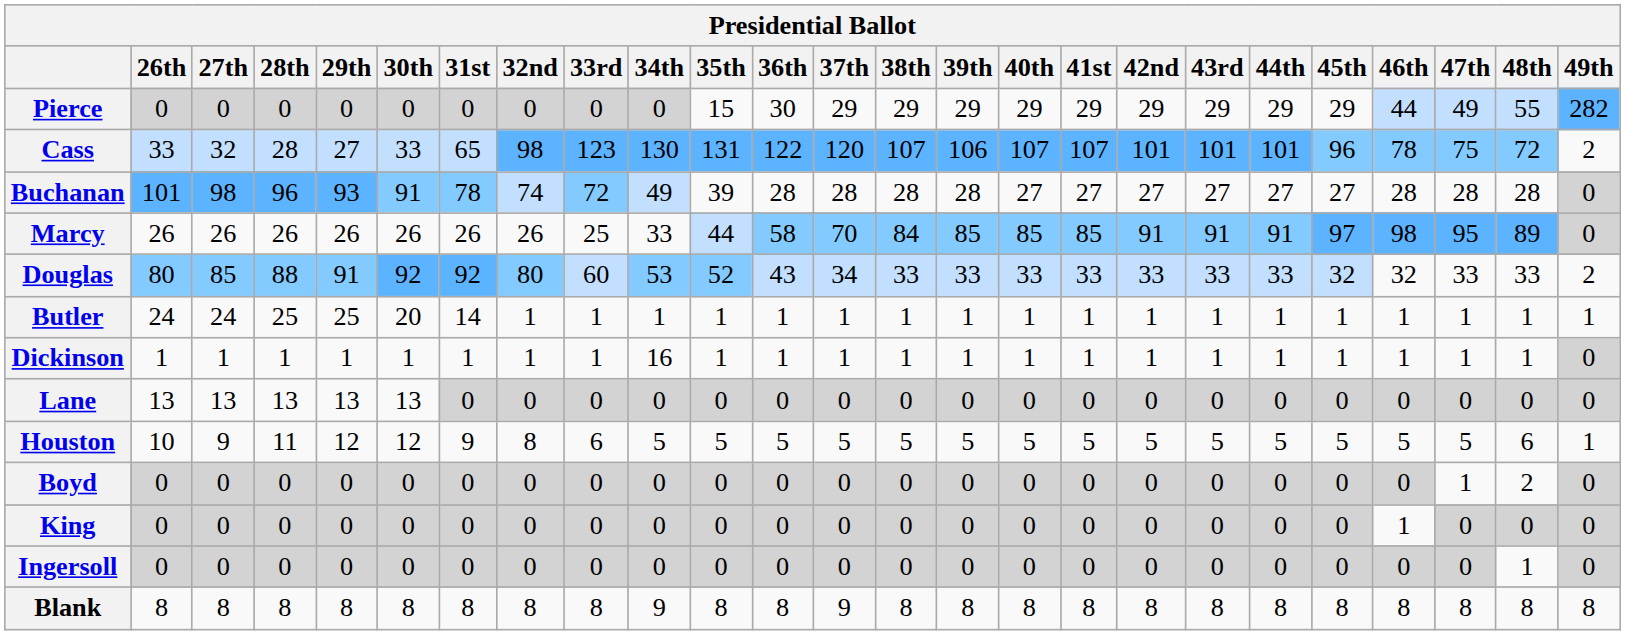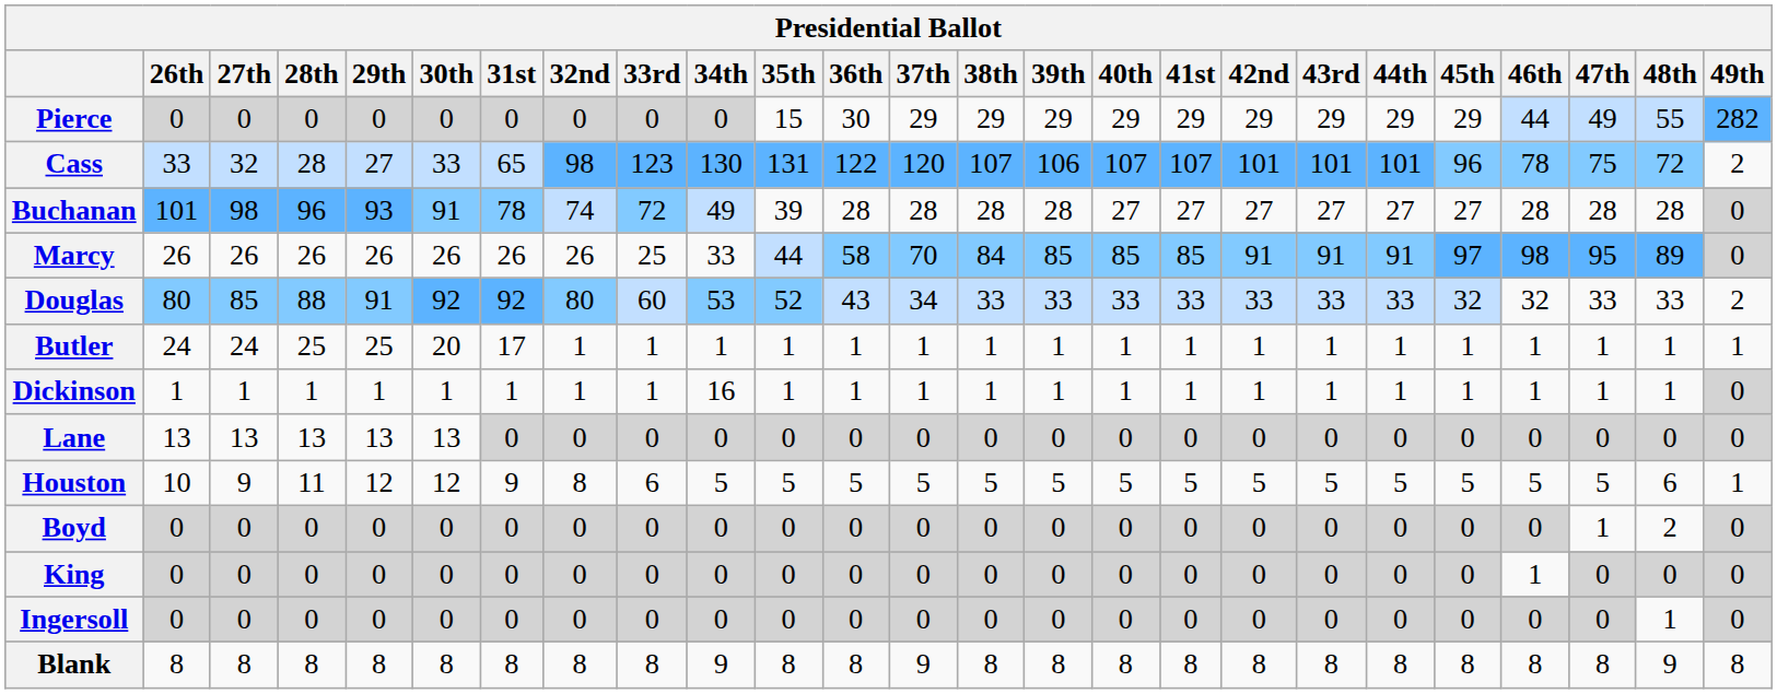 <table class="wikitable sortable" style="text-align:center">
 <tr>
 <th colspan="34"><strong>Presidential Ballot</strong></th>
 </tr>
 <tr>
 <th></th>
 <th>26th</th>
 <th>27th</th>
 <th>28th</th>
 <th>29th</th>
 <th>30th</th>
 <th>31st</th>
 <th>32nd</th>
 <th>33rd</th>
 <th>34th</th>
 <th>35th</th>
 <th>36th</th>
 <th>37th</th>
 <th>38th</th>
 <th>39th</th>
 <th>40th</th>
 <th>41st</th>
 <th>42nd</th>
 <th>43rd</th>
 <th>44th</th>
 <th>45th</th>
 <th>46th</th>
 <th>47th</th>
 <th>48th</th>
 <th>49th</th>
 </tr>
 <tr>
 <th><a href='#'>Pierce</a></th>
 <td style="background:#d3d3d3">0</td>
 <td style="background:#d3d3d3">0</td>
 <td style="background:#d3d3d3">0</td>
 <td style="background:#d3d3d3">0</td>
 <td style="background:#d3d3d3">0</td>
 <td style="background:#d3d3d3">0</td>
 <td style="background:#d3d3d3">0</td>
 <td style="background:#d3d3d3">0</td>
 <td style="background:#d3d3d3">0</td>
 <td>15</td>
 <td>30</td>
 <td>29</td>
 <td>29</td>
 <td>29</td>
 <td>29</td>
 <td>29</td>
 <td>29</td>
 <td>29</td>
 <td>29</td>
 <td>29</td>
 <td style="background:#c2dfff">44</td>
 <td style="background:#c2dfff">49</td>
 <td style="background:#c2dfff">55</td>
 <td style="background:#5cb3ff">282</td>
 </tr>
 <tr>
 <th><a href='#'>Cass</a></th>
 <td style="background:#c2dfff">33</td>
 <td style="background:#c2dfff">32</td>
 <td style="background:#c2dfff">28</td>
 <td style="background:#c2dfff">27</td>
 <td style="background:#c2dfff">33</td>
 <td style="background:#c2dfff">65</td>
 <td style="background:#5cb3ff">98</td>
 <td style="background:#5cb3ff">123</td>
 <td style="background:#5cb3ff">130</td>
 <td style="background:#5cb3ff">131</td>
 <td style="background:#5cb3ff">122</td>
 <td style="background:#5cb3ff">120</td>
 <td style="background:#5cb3ff">107</td>
 <td style="background:#5cb3ff">106</td>
 <td style="background:#5cb3ff">107</td>
 <td style="background:#5cb3ff">107</td>
 <td style="background:#5cb3ff">101</td>
 <td style="background:#5cb3ff">101</td>
 <td style="background:#5cb3ff">101</td>
 <td style="background:#82caff">96</td>
 <td style="background:#82caff">78</td>
 <td style="background:#82caff">75</td>
 <td style="background:#82caff">72</td>
 <td>2</td>
 </tr>
 <tr>
 <th><a href='#'>Buchanan</a></th>
 <td style="background:#5cb3ff">101</td>
 <td style="background:#5cb3ff">98</td>
 <td style="background:#5cb3ff">96</td>
 <td style="background:#5cb3ff">93</td>
 <td style="background:#82caff">91</td>
 <td style="background:#82caff">78</td>
 <td style="background:#c2dfff">74</td>
 <td style="background:#82caff">72</td>
 <td style="background:#c2dfff">49</td>
 <td>39</td>
 <td>28</td>
 <td>28</td>
 <td>28</td>
 <td>28</td>
 <td>27</td>
 <td>27</td>
 <td>27</td>
 <td>27</td>
 <td>27</td>
 <td>27</td>
 <td>28</td>
 <td>28</td>
 <td>28</td>
 <td style="background:#d3d3d3">0</td>
 </tr>
 <tr>
 <th><a href='#'>Marcy</a></th>
 <td>26</td>
 <td>26</td>
 <td>26</td>
 <td>26</td>
 <td>26</td>
 <td>26</td>
 <td>26</td>
 <td>25</td>
 <td>33</td>
 <td style="background:#c2dfff">44</td>
 <td style="background:#82caff">58</td>
 <td style="background:#82caff">70</td>
 <td style="background:#82caff">84</td>
 <td style="background:#82caff">85</td>
 <td style="background:#82caff">85</td>
 <td style="background:#82caff">85</td>
 <td style="background:#82caff">91</td>
 <td style="background:#82caff">91</td>
 <td style="background:#82caff">91</td>
 <td style="background:#5cb3ff">97</td>
 <td style="background:#5cb3ff">98</td>
 <td style="background:#5cb3ff">95</td>
 <td style="background:#5cb3ff">89</td>
 <td style="background:#d3d3d3">0</td>
 </tr>
 <tr>
 <th><a href='#'>Douglas</a></th>
 <td style="background:#82caff">80</td>
 <td style="background:#82caff">85</td>
 <td style="background:#82caff">88</td>
 <td style="background:#82caff">91</td>
 <td style="background:#5cb3ff">92</td>
 <td style="background:#5cb3ff">92</td>
 <td style="background:#82caff">80</td>
 <td style="background:#c2dfff">60</td>
 <td style="background:#82caff">53</td>
 <td style="background:#82caff">52</td>
 <td style="background:#c2dfff">43</td>
 <td style="background:#c2dfff">34</td>
 <td style="background:#c2dfff">33</td>
 <td style="background:#c2dfff">33</td>
 <td style="background:#c2dfff">33</td>
 <td style="background:#c2dfff">33</td>
 <td style="background:#c2dfff">33</td>
 <td style="background:#c2dfff">33</td>
 <td style="background:#c2dfff">33</td>
 <td style="background:#c2dfff">32</td>
 <td>32</td>
 <td>33</td>
 <td>33</td>
 <td>2</td>
 </tr>
 <tr>
 <th><a href='#'>Butler</a></th>
 <td>24</td>
 <td>24</td>
 <td>25</td>
 <td>25</td>
 <td>20</td>
-<td>14</td>
+<td>17</td>
 <td>1</td>
 <td>1</td>
 <td>1</td>
 <td>1</td>
 <td>1</td>
 <td>1</td>
 <td>1</td>
 <td>1</td>
 <td>1</td>
 <td>1</td>
 <td>1</td>
 <td>1</td>
 <td>1</td>
 <td>1</td>
 <td>1</td>
 <td>1</td>
 <td>1</td>
 <td>1</td>
 </tr>
 <tr>
 <th><a href='#'>Dickinson</a></th>
 <td>1</td>
 <td>1</td>
 <td>1</td>
 <td>1</td>
 <td>1</td>
 <td>1</td>
 <td>1</td>
 <td>1</td>
 <td>16</td>
 <td>1</td>
 <td>1</td>
 <td>1</td>
 <td>1</td>
 <td>1</td>
 <td>1</td>
 <td>1</td>
 <td>1</td>
 <td>1</td>
 <td>1</td>
 <td>1</td>
 <td>1</td>
 <td>1</td>
 <td>1</td>
 <td style="background:#d3d3d3">0</td>
 </tr>
 <tr>
 <th><a href='#'>Lane</a></th>
 <td>13</td>
 <td>13</td>
 <td>13</td>
 <td>13</td>
 <td>13</td>
 <td style="background:#d3d3d3">0</td>
 <td style="background:#d3d3d3">0</td>
 <td style="background:#d3d3d3">0</td>
 <td style="background:#d3d3d3">0</td>
 <td style="background:#d3d3d3">0</td>
 <td style="background:#d3d3d3">0</td>
 <td style="background:#d3d3d3">0</td>
 <td style="background:#d3d3d3">0</td>
 <td style="background:#d3d3d3">0</td>
 <td style="background:#d3d3d3">0</td>
 <td style="background:#d3d3d3">0</td>
 <td style="background:#d3d3d3">0</td>
 <td style="background:#d3d3d3">0</td>
 <td style="background:#d3d3d3">0</td>
 <td style="background:#d3d3d3">0</td>
 <td style="background:#d3d3d3">0</td>
 <td style="background:#d3d3d3">0</td>
 <td style="background:#d3d3d3">0</td>
 <td style="background:#d3d3d3">0</td>
 </tr>
 <tr>
 <th><a href='#'>Houston</a></th>
 <td>10</td>
 <td>9</td>
 <td>11</td>
 <td>12</td>
 <td>12</td>
 <td>9</td>
 <td>8</td>
 <td>6</td>
 <td>5</td>
 <td>5</td>
 <td>5</td>
 <td>5</td>
 <td>5</td>
 <td>5</td>
 <td>5</td>
 <td>5</td>
 <td>5</td>
 <td>5</td>
 <td>5</td>
 <td>5</td>
 <td>5</td>
 <td>5</td>
 <td>6</td>
 <td>1</td>
 </tr>
 <tr>
 <th><a href='#'>Boyd</a></th>
 <td style="background:#d3d3d3">0</td>
 <td style="background:#d3d3d3">0</td>
 <td style="background:#d3d3d3">0</td>
 <td style="background:#d3d3d3">0</td>
 <td style="background:#d3d3d3">0</td>
 <td style="background:#d3d3d3">0</td>
 <td style="background:#d3d3d3">0</td>
 <td style="background:#d3d3d3">0</td>
 <td style="background:#d3d3d3">0</td>
 <td style="background:#d3d3d3">0</td>
 <td style="background:#d3d3d3">0</td>
 <td style="background:#d3d3d3">0</td>
 <td style="background:#d3d3d3">0</td>
 <td style="background:#d3d3d3">0</td>
 <td style="background:#d3d3d3">0</td>
 <td style="background:#d3d3d3">0</td>
 <td style="background:#d3d3d3">0</td>
 <td style="background:#d3d3d3">0</td>
 <td style="background:#d3d3d3">0</td>
 <td style="background:#d3d3d3">0</td>
 <td style="background:#d3d3d3">0</td>
 <td>1</td>
 <td>2</td>
 <td style="background:#d3d3d3">0</td>
 </tr>
 <tr>
 <th><a href='#'>King</a></th>
 <td style="background:#d3d3d3">0</td>
 <td style="background:#d3d3d3">0</td>
 <td style="background:#d3d3d3">0</td>
 <td style="background:#d3d3d3">0</td>
 <td style="background:#d3d3d3">0</td>
 <td style="background:#d3d3d3">0</td>
 <td style="background:#d3d3d3">0</td>
 <td style="background:#d3d3d3">0</td>
 <td style="background:#d3d3d3">0</td>
 <td style="background:#d3d3d3">0</td>
 <td style="background:#d3d3d3">0</td>
 <td style="background:#d3d3d3">0</td>
 <td style="background:#d3d3d3">0</td>
 <td style="background:#d3d3d3">0</td>
 <td style="background:#d3d3d3">0</td>
 <td style="background:#d3d3d3">0</td>
 <td style="background:#d3d3d3">0</td>
 <td style="background:#d3d3d3">0</td>
 <td style="background:#d3d3d3">0</td>
 <td style="background:#d3d3d3">0</td>
 <td>1</td>
 <td style="background:#d3d3d3">0</td>
 <td style="background:#d3d3d3">0</td>
 <td style="background:#d3d3d3">0</td>
 </tr>
 <tr>
 <th><a href='#'>Ingersoll</a></th>
 <td style="background:#d3d3d3">0</td>
 <td style="background:#d3d3d3">0</td>
 <td style="background:#d3d3d3">0</td>
 <td style="background:#d3d3d3">0</td>
 <td style="background:#d3d3d3">0</td>
 <td style="background:#d3d3d3">0</td>
 <td style="background:#d3d3d3">0</td>
 <td style="background:#d3d3d3">0</td>
 <td style="background:#d3d3d3">0</td>
 <td style="background:#d3d3d3">0</td>
 <td style="background:#d3d3d3">0</td>
 <td style="background:#d3d3d3">0</td>
 <td style="background:#d3d3d3">0</td>
 <td style="background:#d3d3d3">0</td>
 <td style="background:#d3d3d3">0</td>
 <td style="background:#d3d3d3">0</td>
 <td style="background:#d3d3d3">0</td>
 <td style="background:#d3d3d3">0</td>
 <td style="background:#d3d3d3">0</td>
 <td style="background:#d3d3d3">0</td>
 <td style="background:#d3d3d3">0</td>
 <td style="background:#d3d3d3">0</td>
 <td>1</td>
 <td style="background:#d3d3d3">0</td>
 </tr>
 <tr>
 <th>Blank</th>
 <td>8</td>
 <td>8</td>
 <td>8</td>
 <td>8</td>
 <td>8</td>
 <td>8</td>
 <td>8</td>
 <td>8</td>
 <td>9</td>
 <td>8</td>
 <td>8</td>
 <td>9</td>
 <td>8</td>
 <td>8</td>
 <td>8</td>
 <td>8</td>
 <td>8</td>
 <td>8</td>
 <td>8</td>
 <td>8</td>
 <td>8</td>
 <td>8</td>
-<td>8</td>
+<td>9</td>
 <td>8</td>
 </tr>
 </table>
